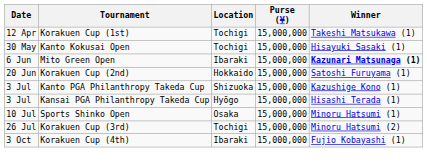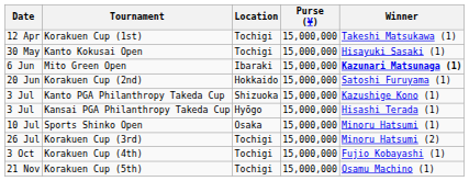 <table class="wikitable" style="font-size:95%">
 <tr>
 <th>Date</th>
 <th>Tournament</th>
 <th>Location</th>
 <th>Purse<br>(<a href='#'>¥</a>)</th>
 <th>Winner</th>
 </tr>
 <tr>
 <td>12 Apr</td>
 <td>Korakuen Cup (1st)</td>
 <td>Tochigi</td>
 <td align=right>15,000,000</td>
 <td> <a href='#'>Takeshi Matsukawa</a> (1)</td>
 </tr>
 <tr>
 <td>30 May</td>
 <td>Kanto Kokusai Open</td>
 <td>Tochigi</td>
 <td align=right>15,000,000</td>
 <td> <a href='#'>Hisayuki Sasaki</a> (1)</td>
 </tr>
 <tr>
 <td>6 Jun</td>
 <td>Mito Green Open</td>
 <td>Ibaraki</td>
 <td align=right>15,000,000</td>
 <td><strong> <a href='#'>Kazunari Matsunaga</a> (1)</strong></td>
 </tr>
 <tr>
 <td>20 Jun</td>
 <td>Korakuen Cup (2nd)</td>
 <td>Hokkaido</td>
 <td align=right>15,000,000</td>
 <td> <a href='#'>Satoshi Furuyama</a> (1)</td>
 </tr>
 <tr>
 <td>3 Jul</td>
 <td>Kanto PGA Philanthropy Takeda Cup</td>
 <td>Shizuoka</td>
 <td align=right>15,000,000</td>
 <td> <a href='#'>Kazushige Kono</a> (1)</td>
 </tr>
 <tr>
 <td>3 Jul</td>
 <td>Kansai PGA Philanthropy Takeda Cup</td>
 <td>Hyōgo</td>
 <td align=right>15,000,000</td>
 <td> <a href='#'>Hisashi Terada</a> (1)</td>
 </tr>
 <tr>
 <td>10 Jul</td>
 <td>Sports Shinko Open</td>
 <td>Osaka</td>
 <td align=right>15,000,000</td>
 <td> <a href='#'>Minoru Hatsumi</a> (1)</td>
 </tr>
 <tr>
 <td>26 Jul</td>
 <td>Korakuen Cup (3rd)</td>
 <td>Tochigi</td>
 <td align=right>15,000,000</td>
 <td> <a href='#'>Minoru Hatsumi</a> (2)</td>
 </tr>
 <tr>
 <td>3 Oct</td>
 <td>Korakuen Cup (4th)</td>
-<td>Ibaraki</td>
+<td>Tochigi</td>
 <td align=right>15,000,000</td>
 <td> <a href='#'>Fujio Kobayashi</a> (1)</td>
 </tr>
+<tr>
+<td>21 Nov</td>
+<td>Korakuen Cup (5th)</td>
+<td>Tochigi</td>
+<td align=right>15,000,000</td>
+<td> <a href='#'>Osamu Machino</a> (1)</td>
+</tr>
 </table>
